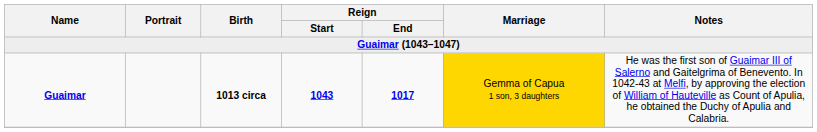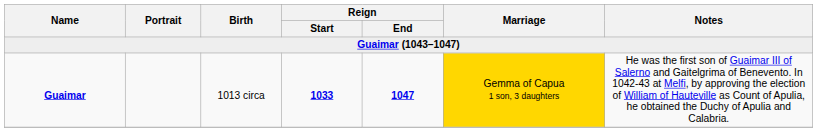 <table class="wikitable" style="text-align:center" width=100%>
 <tr>
 <th rowspan=2 width=15%>Name</th>
 <th rowspan=2 width=110px>Portrait</th>
 <th rowspan=2 width=10%>Birth</th>
 <th colspan=2>Reign</th>
 <th rowspan=2 width=20%>Marriage</th>
 <th rowspan=2>Notes</th>
 </tr>
 <tr>
 <th width=10%>Start</th>
 <th width=10%>End</th>
 </tr>
 <tr style="background:#eeeeee">
 <td colspan=7><strong><span><a href='#'>Guaimar</a> (1043–1047)</span></strong></td>
 </tr>
 <tr>
 <td><br><strong><a href='#'>Guaimar</a></strong><br></td>
 <td></td>
-<td><strong><br>1013 circa</strong></td>
-<td><br><strong><a href='#'>1043</a></strong></td>
-<td><br><strong><a href='#'>1017</a></strong></td>
+<td><br>1013 circa</td>
+<td><br><strong><a href='#'>1033</a></strong></td>
+<td><br><strong><a href='#'>1047</a></strong></td>
 <td style="background: gold;">Gemma of Capua<br><small>1 son, 3 daughters</small></td>
 <td>He was the first son of <a href='#'>Guaimar III of Salerno</a> and Gaitelgrima of Benevento. In 1042-43 at <a href='#'>Melfi</a>, by approving the election of <a href='#'>William of Hauteville</a> as Count of Apulia, he obtained the Duchy of Apulia and Calabria.</td>
 </tr>
 <tr>
 </tr>
 </table>
